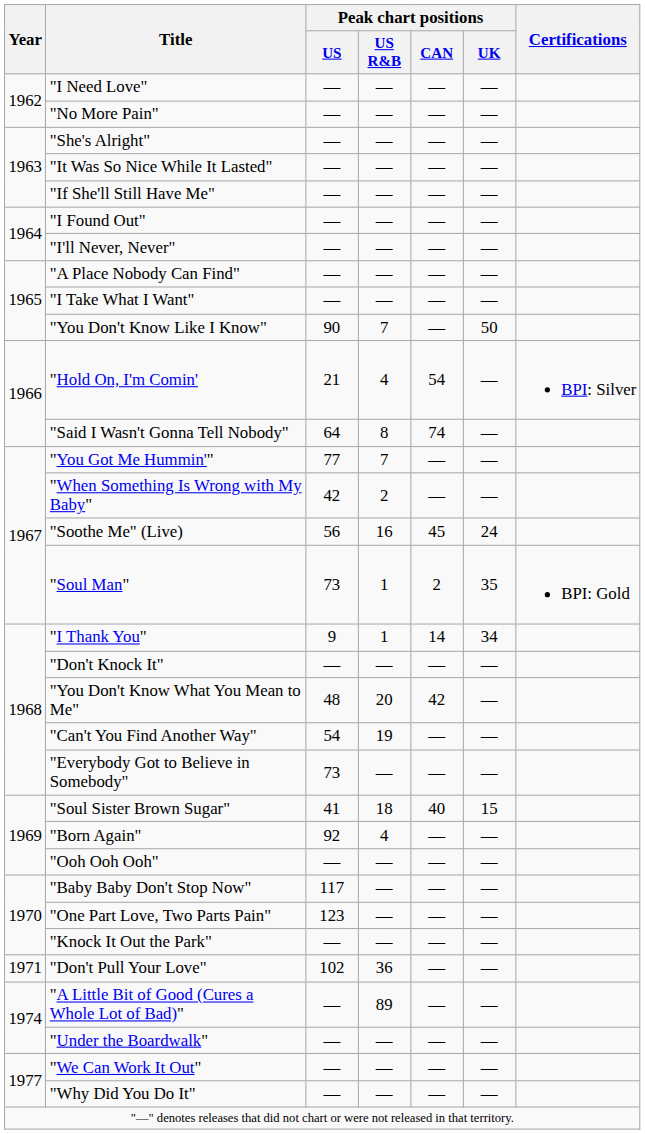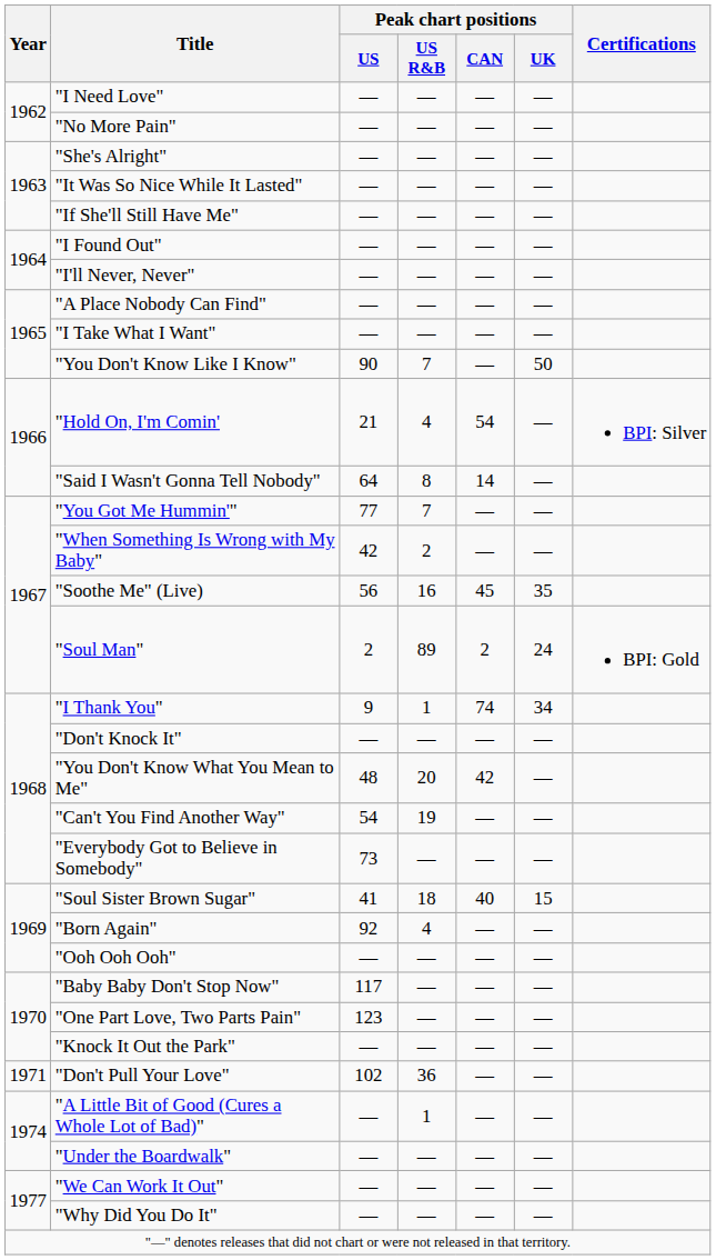 <table class="wikitable">
 <tr>
 <th scope="col" rowspan="2">Year</th>
 <th style="width:240px;" rowspan="2">Title</th>
 <th colspan="4">Peak chart positions</th>
 <th scope="col" rowspan="2"><a href='#'>Certifications</a></th>
 </tr>
 <tr>
 <th scope="col" style="width:3em;font-size:90%;"><a href='#'>US</a><br></th>
 <th scope="col" style="width:3em;font-size:90%;"><a href='#'>US<br>R&B</a><br></th>
 <th scope="col" style="width:3em;font-size:90%;"><a href='#'>CAN</a><br></th>
 <th scope="col" style="width:3em;font-size:90%;"><a href='#'>UK</a><br></th>
 </tr>
 <tr>
 <td rowspan="2">1962</td>
 <td>"I Need Love"</td>
 <td align=center>—</td>
 <td align=center>—</td>
 <td align=center>—</td>
 <td align=center>—</td>
 <td></td>
 </tr>
 <tr>
 <td>"No More Pain"</td>
 <td align=center>—</td>
 <td align=center>—</td>
 <td align=center>—</td>
 <td align=center>—</td>
 <td></td>
 </tr>
 <tr>
 <td rowspan="3">1963</td>
 <td>"She's Alright"</td>
 <td align=center>—</td>
 <td align=center>—</td>
 <td align=center>—</td>
 <td align=center>—</td>
 <td></td>
 </tr>
 <tr>
 <td>"It Was So Nice While It Lasted"</td>
 <td align=center>—</td>
 <td align=center>—</td>
 <td align=center>—</td>
 <td align=center>—</td>
 <td></td>
 </tr>
 <tr>
 <td>"If She'll Still Have Me"</td>
 <td align=center>—</td>
 <td align=center>—</td>
 <td align=center>—</td>
 <td align=center>—</td>
 <td></td>
 </tr>
 <tr>
 <td rowspan="2">1964</td>
 <td>"I Found Out"</td>
 <td align=center>—</td>
 <td align=center>—</td>
 <td align=center>—</td>
 <td align=center>—</td>
 <td></td>
 </tr>
 <tr>
 <td>"I'll Never, Never"</td>
 <td align=center>—</td>
 <td align=center>—</td>
 <td align=center>—</td>
 <td align=center>—</td>
 <td></td>
 </tr>
 <tr>
 <td rowspan="3">1965</td>
 <td>"A Place Nobody Can Find"</td>
 <td align=center>—</td>
 <td align=center>—</td>
 <td align=center>—</td>
 <td align=center>—</td>
 <td></td>
 </tr>
 <tr>
 <td>"I Take What I Want"</td>
 <td align=center>—</td>
 <td align=center>—</td>
 <td align=center>—</td>
 <td align=center>—</td>
 <td></td>
 </tr>
 <tr>
 <td>"You Don't Know Like I Know"</td>
 <td align=center>90</td>
 <td align=center>7</td>
 <td align=center>—</td>
 <td align=center>50</td>
 <td></td>
 </tr>
 <tr>
 <td rowspan="2">1966</td>
 <td>"<a href='#'>Hold On, I'm Comin'</a></td>
 <td align=center>21</td>
 <td align=center>4</td>
 <td align=center>54</td>
 <td align=center>—</td>
 <td><br><ul><li><a href='#'>BPI</a>: Silver</li></ul></td>
 </tr>
 <tr>
 <td>"Said I Wasn't Gonna Tell Nobody"</td>
 <td align=center>64</td>
 <td align=center>8</td>
-<td align=center>74</td>
+<td align=center>14</td>
 <td align=center>—</td>
 <td></td>
 </tr>
 <tr>
 <td rowspan="4">1967</td>
 <td>"<a href='#'>You Got Me Hummin'</a>"</td>
 <td align=center>77</td>
 <td align=center>7</td>
 <td align=center>—</td>
 <td align=center>—</td>
 <td></td>
 </tr>
 <tr>
 <td>"<a href='#'>When Something Is Wrong with My Baby</a>"</td>
 <td align=center>42</td>
 <td align=center>2</td>
 <td align=center>—</td>
 <td align=center>—</td>
 <td></td>
 </tr>
 <tr>
 <td>"Soothe Me" (Live)</td>
 <td align=center>56</td>
 <td align=center>16</td>
 <td align=center>45</td>
-<td align=center>24</td>
+<td align=center>35</td>
 <td></td>
 </tr>
 <tr>
 <td>"<a href='#'>Soul Man</a>"</td>
-<td align=center>73</td>
-<td align=center>1</td>
 <td align=center>2</td>
-<td align=center>35</td>
+<td align=center>89</td>
+<td align=center>2</td>
+<td align=center>24</td>
 <td><br><ul><li>BPI: Gold</li></ul></td>
 </tr>
 <tr>
 <td rowspan="5">1968</td>
 <td>"<a href='#'>I Thank You</a>"</td>
 <td align=center>9</td>
 <td align=center>1</td>
-<td align=center>14</td>
+<td align=center>74</td>
 <td align=center>34</td>
 <td></td>
 </tr>
 <tr>
 <td>"Don't Knock It"</td>
 <td align=center>—</td>
 <td align=center>—</td>
 <td align=center>—</td>
 <td align=center>—</td>
 <td></td>
 </tr>
 <tr>
 <td>"You Don't Know What You Mean to Me"</td>
 <td align=center>48</td>
 <td align=center>20</td>
 <td align=center>42</td>
 <td align=center>—</td>
 <td></td>
 </tr>
 <tr>
 <td>"Can't You Find Another Way"</td>
 <td align=center>54</td>
 <td align=center>19</td>
 <td align=center>—</td>
 <td align=center>—</td>
 <td></td>
 </tr>
 <tr>
 <td>"Everybody Got to Believe in Somebody"</td>
 <td align=center>73</td>
 <td align=center>—</td>
 <td align=center>—</td>
 <td align=center>—</td>
 <td></td>
 </tr>
 <tr>
 <td rowspan="3">1969</td>
 <td>"Soul Sister Brown Sugar"</td>
 <td align=center>41</td>
 <td align=center>18</td>
 <td align=center>40</td>
 <td align=center>15</td>
 <td></td>
 </tr>
 <tr>
 <td>"Born Again"</td>
 <td align=center>92</td>
 <td align=center>4</td>
 <td align=center>—</td>
 <td align=center>—</td>
 <td></td>
 </tr>
 <tr>
 <td>"Ooh Ooh Ooh"</td>
 <td align=center>—</td>
 <td align=center>—</td>
 <td align=center>—</td>
 <td align=center>—</td>
 <td></td>
 </tr>
 <tr>
 <td rowspan="3">1970</td>
 <td>"Baby Baby Don't Stop Now"</td>
 <td align=center>117</td>
 <td align=center>—</td>
 <td align=center>—</td>
 <td align=center>—</td>
 <td></td>
 </tr>
 <tr>
 <td>"One Part Love, Two Parts Pain"</td>
 <td align=center>123</td>
 <td align=center>—</td>
 <td align=center>—</td>
 <td align=center>—</td>
 <td></td>
 </tr>
 <tr>
 <td>"Knock It Out the Park"</td>
 <td align=center>—</td>
 <td align=center>—</td>
 <td align=center>—</td>
 <td align=center>—</td>
 <td></td>
 </tr>
 <tr>
 <td>1971</td>
 <td>"Don't Pull Your Love"</td>
 <td align=center>102</td>
 <td align=center>36</td>
 <td align=center>—</td>
 <td align=center>—</td>
 <td></td>
 </tr>
 <tr>
 <td rowspan="2">1974</td>
 <td>"<a href='#'>A Little Bit of Good (Cures a Whole Lot of Bad)</a>"</td>
 <td align=center>—</td>
-<td align=center>89</td>
+<td align=center>1</td>
 <td align=center>—</td>
 <td align=center>—</td>
 <td></td>
 </tr>
 <tr>
 <td>"<a href='#'>Under the Boardwalk</a>"</td>
 <td align=center>—</td>
 <td align=center>—</td>
 <td align=center>—</td>
 <td align=center>—</td>
 <td></td>
 </tr>
 <tr>
 <td rowspan="2">1977</td>
 <td>"<a href='#'>We Can Work It Out</a>"</td>
 <td align=center>—</td>
 <td align=center>—</td>
 <td align=center>—</td>
 <td align=center>—</td>
 <td></td>
 </tr>
 <tr>
 <td>"Why Did You Do It"</td>
 <td align=center>—</td>
 <td align=center>—</td>
 <td align=center>—</td>
 <td align=center>—</td>
 <td></td>
 </tr>
 <tr>
 <td colspan="7" style="text-align:center; font-size:9pt;">"—" denotes releases that did not chart or were not released in that territory.</td>
 </tr>
 </table>
